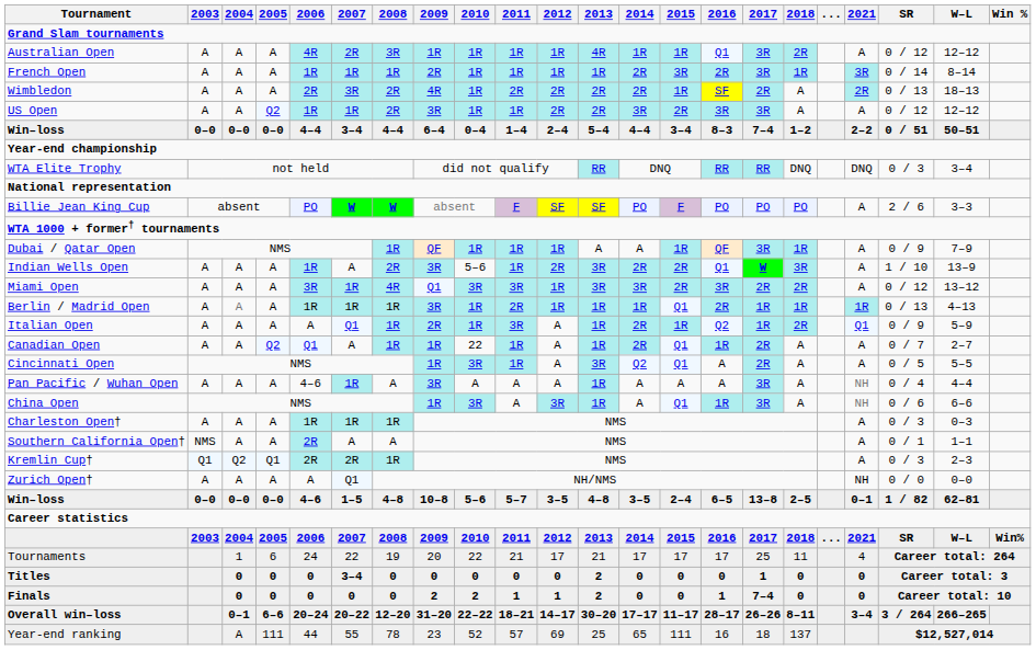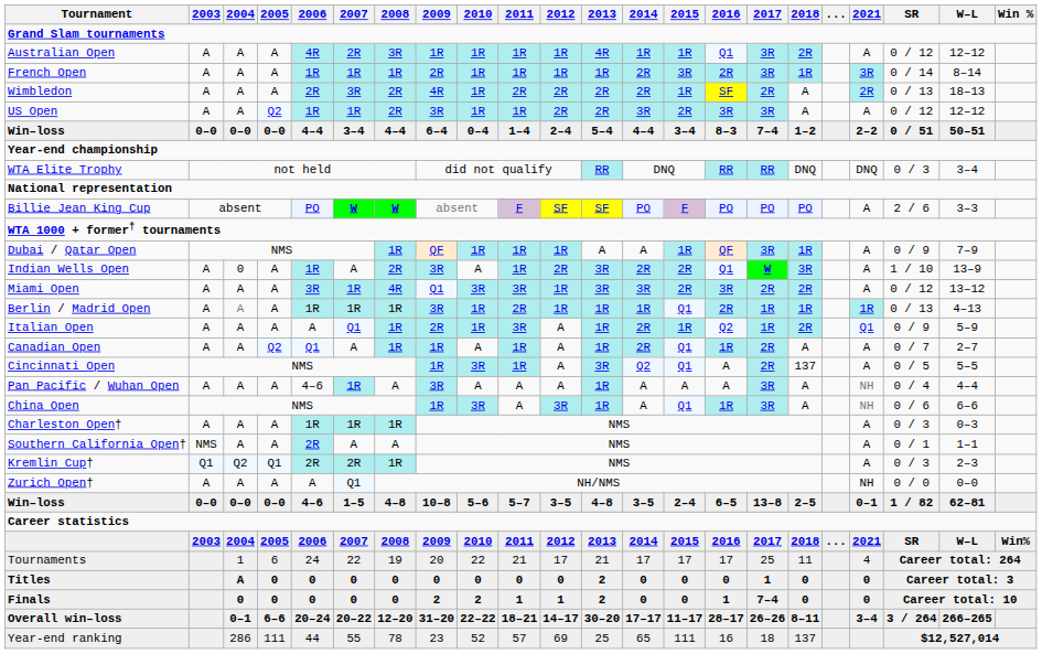 <table class="wikitable nowrap" style=text-align:center;>
 <tr>
 <th>Tournament</th>
 <th><a href='#'>2003</a></th>
 <th><a href='#'>2004</a></th>
 <th><a href='#'>2005</a></th>
 <th><a href='#'>2006</a></th>
 <th><a href='#'>2007</a></th>
 <th><a href='#'>2008</a></th>
 <th><a href='#'>2009</a></th>
 <th><a href='#'>2010</a></th>
 <th><a href='#'>2011</a></th>
 <th><a href='#'>2012</a></th>
 <th><a href='#'>2013</a></th>
 <th><a href='#'>2014</a></th>
 <th><a href='#'>2015</a></th>
 <th><a href='#'>2016</a></th>
 <th><a href='#'>2017</a></th>
 <th><a href='#'>2018</a></th>
 <th>...</th>
 <th><a href='#'>2021</a></th>
 <th>SR</th>
 <th>W–L</th>
 <th>Win %</th>
 </tr>
 <tr>
 <td colspan="22" align="left"><strong><a href='#'>Grand Slam tournaments</a></strong></td>
 </tr>
 <tr>
 <td align=left><a href='#'>Australian Open</a></td>
 <td>A</td>
 <td>A</td>
 <td>A</td>
 <td bgcolor=afeeee><a href='#'>4R</a></td>
 <td bgcolor=afeeee><a href='#'>2R</a></td>
 <td bgcolor=afeeee><a href='#'>3R</a></td>
 <td bgcolor=afeeee><a href='#'>1R</a></td>
 <td bgcolor=afeeee><a href='#'>1R</a></td>
 <td bgcolor=afeeee><a href='#'>1R</a></td>
 <td bgcolor=afeeee><a href='#'>1R</a></td>
 <td bgcolor=afeeee><a href='#'>4R</a></td>
 <td bgcolor=afeeee><a href='#'>1R</a></td>
 <td bgcolor=afeeee><a href='#'>1R</a></td>
 <td bgcolor=f0f8ff><a href='#'>Q1</a></td>
 <td bgcolor=afeeee><a href='#'>3R</a></td>
 <td bgcolor=afeeee><a href='#'>2R</a></td>
 <td></td>
 <td>A</td>
 <td>0 / 12</td>
 <td>12–12</td>
 <td></td>
 </tr>
 <tr>
 <td align=left><a href='#'>French Open</a></td>
 <td>A</td>
 <td>A</td>
 <td>A</td>
 <td bgcolor=afeeee><a href='#'>1R</a></td>
 <td bgcolor=afeeee><a href='#'>1R</a></td>
 <td bgcolor=afeeee><a href='#'>1R</a></td>
 <td bgcolor=afeeee><a href='#'>2R</a></td>
 <td bgcolor=afeeee><a href='#'>1R</a></td>
 <td bgcolor=afeeee><a href='#'>1R</a></td>
 <td bgcolor=afeeee><a href='#'>1R</a></td>
 <td bgcolor=afeeee><a href='#'>1R</a></td>
 <td bgcolor=afeeee><a href='#'>2R</a></td>
 <td bgcolor=afeeee><a href='#'>3R</a></td>
 <td bgcolor=afeeee><a href='#'>2R</a></td>
 <td bgcolor=afeeee><a href='#'>3R</a></td>
 <td bgcolor=afeeee><a href='#'>1R</a></td>
 <td></td>
 <td bgcolor=afeeee><a href='#'>3R</a></td>
 <td>0 / 14</td>
 <td>8–14</td>
 <td></td>
 </tr>
 <tr>
 <td align=left><a href='#'>Wimbledon</a></td>
 <td>A</td>
 <td>A</td>
 <td>A</td>
 <td bgcolor=afeeee><a href='#'>2R</a></td>
 <td bgcolor=afeeee><a href='#'>3R</a></td>
 <td bgcolor=afeeee><a href='#'>2R</a></td>
 <td bgcolor=afeeee><a href='#'>4R</a></td>
 <td bgcolor=afeeee><a href='#'>1R</a></td>
 <td bgcolor=afeeee><a href='#'>2R</a></td>
 <td bgcolor=afeeee><a href='#'>2R</a></td>
 <td bgcolor=afeeee><a href='#'>2R</a></td>
 <td bgcolor=afeeee><a href='#'>2R</a></td>
 <td bgcolor=afeeee><a href='#'>1R</a></td>
 <td bgcolor=yellow><a href='#'>SF</a></td>
 <td bgcolor=afeeee><a href='#'>2R</a></td>
 <td>A</td>
 <td></td>
 <td bgcolor=afeeee><a href='#'>2R</a></td>
 <td>0 / 13</td>
 <td>18–13</td>
 <td></td>
 </tr>
 <tr>
 <td align=left><a href='#'>US Open</a></td>
 <td>A</td>
 <td>A</td>
 <td bgcolor=f0f8ff><a href='#'>Q2</a></td>
 <td bgcolor=afeeee><a href='#'>1R</a></td>
 <td bgcolor=afeeee><a href='#'>1R</a></td>
 <td bgcolor=afeeee><a href='#'>2R</a></td>
 <td bgcolor=afeeee><a href='#'>3R</a></td>
 <td bgcolor=afeeee><a href='#'>1R</a></td>
 <td bgcolor=afeeee><a href='#'>1R</a></td>
 <td bgcolor=afeeee><a href='#'>2R</a></td>
 <td bgcolor=afeeee><a href='#'>2R</a></td>
 <td bgcolor=afeeee><a href='#'>3R</a></td>
 <td bgcolor=afeeee><a href='#'>2R</a></td>
 <td bgcolor=afeeee><a href='#'>3R</a></td>
 <td bgcolor=afeeee><a href='#'>3R</a></td>
 <td>A</td>
 <td></td>
 <td>A</td>
 <td>0 / 12</td>
 <td>12–12</td>
 <td></td>
 </tr>
 <tr style=background:#efefef;font-weight:bold>
 <td style=text-align:left>Win–loss</td>
 <td>0–0</td>
 <td>0–0</td>
 <td>0–0</td>
 <td>4–4</td>
 <td>3–4</td>
 <td>4–4</td>
 <td>6–4</td>
 <td>0–4</td>
 <td>1–4</td>
 <td>2–4</td>
 <td>5–4</td>
 <td>4–4</td>
 <td>3–4</td>
 <td>8–3</td>
 <td>7–4</td>
 <td>1–2</td>
 <td></td>
 <td>2–2</td>
 <td>0 / 51</td>
 <td>50–51</td>
 <td></td>
 </tr>
 <tr>
 <td colspan="22" style="text-align:left"><strong>Year-end championship</strong></td>
 </tr>
 <tr>
 <td align=left><a href='#'>WTA Elite Trophy</a></td>
 <td colspan="6">not held</td>
 <td colspan=4>did not qualify</td>
 <td bgcolor=afeeee><a href='#'>RR</a></td>
 <td colspan=2>DNQ</td>
 <td bgcolor=afeeee><a href='#'>RR</a></td>
 <td bgcolor=afeeee><a href='#'>RR</a></td>
 <td>DNQ</td>
 <td></td>
 <td>DNQ</td>
 <td>0 / 3</td>
 <td>3–4</td>
 <td></td>
 </tr>
 <tr>
 <td colspan="22" align="left"><strong>National representation</strong></td>
 </tr>
 <tr>
 <td align=left><a href='#'>Billie Jean King Cup</a></td>
 <td colspan="3">absent</td>
 <td bgcolor=ecf2ff><a href='#'>PO</a></td>
 <td bgcolor=lime><strong><a href='#'>W</a></strong></td>
 <td bgcolor=lime><strong><a href='#'>W</a></strong></td>
 <td style=color:#767676 colspan=2>absent</td>
 <td bgcolor=thistle><a href='#'>F</a></td>
 <td bgcolor=yellow><a href='#'>SF</a></td>
 <td bgcolor=yellow><a href='#'>SF</a></td>
 <td bgcolor=ecf2ff><a href='#'>PO</a></td>
 <td bgcolor=thistle><a href='#'>F</a></td>
 <td bgcolor=ecf2ff><a href='#'>PO</a></td>
 <td bgcolor=ecf2ff><a href='#'>PO</a></td>
 <td bgcolor=ecf2ff><a href='#'>PO</a></td>
 <td></td>
 <td>A</td>
 <td>2 / 6</td>
 <td>3–3</td>
 <td></td>
 </tr>
 <tr>
 <td colspan="22" style="text-align:left"><strong><a href='#'>WTA 1000</a> + former<sup>†</sup> tournaments</strong></td>
 </tr>
 <tr>
 <td align=left><a href='#'>Dubai</a> / <a href='#'>Qatar Open</a></td>
 <td colspan="5">NMS</td>
 <td bgcolor=afeeee><a href='#'>1R</a></td>
 <td bgcolor=ffebcd><a href='#'>QF</a></td>
 <td bgcolor=afeeee><a href='#'>1R</a></td>
 <td bgcolor=afeeee><a href='#'>1R</a></td>
 <td bgcolor=afeeee><a href='#'>1R</a></td>
 <td>A</td>
 <td>A</td>
 <td bgcolor=afeeee><a href='#'>1R</a></td>
 <td bgcolor=ffebcd><a href='#'>QF</a></td>
 <td bgcolor=afeeee><a href='#'>3R</a></td>
 <td bgcolor=afeeee><a href='#'>1R</a></td>
 <td></td>
 <td>A</td>
 <td>0 / 9</td>
 <td>7–9</td>
 <td></td>
 </tr>
 <tr>
 <td align=left><a href='#'>Indian Wells Open</a></td>
 <td>A</td>
-<td>A</td>
+<td>0</td>
 <td>A</td>
 <td bgcolor=afeeee><a href='#'>1R</a></td>
 <td>A</td>
 <td bgcolor=afeeee><a href='#'>2R</a></td>
 <td bgcolor=afeeee><a href='#'>3R</a></td>
-<td>5–6</td>
+<td>A</td>
 <td bgcolor=afeeee><a href='#'>1R</a></td>
 <td bgcolor=afeeee><a href='#'>2R</a></td>
 <td bgcolor=afeeee><a href='#'>3R</a></td>
 <td bgcolor=afeeee><a href='#'>2R</a></td>
 <td bgcolor=afeeee><a href='#'>2R</a></td>
 <td bgcolor=f0f8ff><a href='#'>Q1</a></td>
 <td bgcolor=lime><strong><a href='#'>W</a></strong></td>
 <td bgcolor=afeeee><a href='#'>3R</a></td>
 <td></td>
 <td>A</td>
 <td>1 / 10</td>
 <td>13–9</td>
 <td></td>
 </tr>
 <tr>
 <td align=left><a href='#'>Miami Open</a></td>
 <td>A</td>
 <td>A</td>
 <td>A</td>
 <td bgcolor=afeeee><a href='#'>3R</a></td>
 <td bgcolor=afeeee><a href='#'>1R</a></td>
 <td bgcolor=afeeee><a href='#'>4R</a></td>
 <td bgcolor=f0f8ff><a href='#'>Q1</a></td>
 <td bgcolor=afeeee><a href='#'>3R</a></td>
 <td bgcolor=afeeee><a href='#'>3R</a></td>
 <td bgcolor=afeeee><a href='#'>1R</a></td>
 <td bgcolor=afeeee><a href='#'>3R</a></td>
 <td bgcolor=afeeee><a href='#'>3R</a></td>
 <td bgcolor=afeeee><a href='#'>2R</a></td>
 <td bgcolor=afeeee><a href='#'>3R</a></td>
 <td bgcolor=afeeee><a href='#'>2R</a></td>
 <td bgcolor=afeeee><a href='#'>2R</a></td>
 <td></td>
 <td>A</td>
 <td>0 / 12</td>
 <td>13–12</td>
 <td></td>
 </tr>
 <tr>
 <td align=left><a href='#'>Berlin</a> / <a href='#'>Madrid Open</a></td>
 <td>A</td>
 <td style="color:#767676">A</td>
 <td>A</td>
 <td bgcolor="afeeee">1R</td>
 <td bgcolor="afeeee">1R</td>
 <td bgcolor="afeeee">1R</td>
 <td bgcolor="afeeee"><a href='#'>3R</a></td>
 <td bgcolor=afeeee><a href='#'>1R</a></td>
 <td bgcolor=afeeee><a href='#'>2R</a></td>
 <td bgcolor=afeeee><a href='#'>1R</a></td>
 <td bgcolor=afeeee><a href='#'>1R</a></td>
 <td bgcolor=afeeee><a href='#'>1R</a></td>
 <td bgcolor=f0f8ff><a href='#'>Q1</a></td>
 <td bgcolor=afeeee><a href='#'>2R</a></td>
 <td bgcolor=afeeee><a href='#'>1R</a></td>
 <td bgcolor=afeeee><a href='#'>1R</a></td>
 <td></td>
 <td bgcolor=afeeee><a href='#'>1R</a></td>
 <td>0 / 13</td>
 <td>4–13</td>
 <td></td>
 </tr>
 <tr>
 <td align=left><a href='#'>Italian Open</a></td>
 <td>A</td>
 <td>A</td>
 <td>A</td>
 <td>A</td>
 <td bgcolor=f0f8ff><a href='#'>Q1</a></td>
 <td bgcolor=afeeee><a href='#'>1R</a></td>
 <td bgcolor=afeeee><a href='#'>2R</a></td>
 <td bgcolor=afeeee><a href='#'>1R</a></td>
 <td bgcolor=afeeee><a href='#'>3R</a></td>
 <td>A</td>
 <td bgcolor=afeeee><a href='#'>1R</a></td>
 <td bgcolor=afeeee><a href='#'>2R</a></td>
 <td bgcolor=afeeee><a href='#'>1R</a></td>
 <td bgcolor=f0f8ff><a href='#'>Q2</a></td>
 <td bgcolor=afeeee><a href='#'>1R</a></td>
 <td bgcolor=afeeee><a href='#'>2R</a></td>
 <td></td>
 <td bgcolor=f0f8ff><a href='#'>Q1</a></td>
 <td>0 / 9</td>
 <td>5–9</td>
 <td></td>
 </tr>
 <tr>
 <td align=left><a href='#'>Canadian Open</a></td>
 <td>A</td>
 <td>A</td>
 <td bgcolor=f0f8ff><a href='#'>Q2</a></td>
 <td bgcolor=f0f8ff><a href='#'>Q1</a></td>
 <td>A</td>
 <td bgcolor=afeeee><a href='#'>1R</a></td>
 <td bgcolor=afeeee><a href='#'>1R</a></td>
-<td>22</td>
+<td>A</td>
 <td bgcolor=afeeee><a href='#'>1R</a></td>
 <td>A</td>
 <td bgcolor=afeeee><a href='#'>1R</a></td>
 <td bgcolor=afeeee><a href='#'>2R</a></td>
 <td bgcolor=f0f8ff><a href='#'>Q1</a></td>
 <td bgcolor=afeeee><a href='#'>1R</a></td>
 <td bgcolor=afeeee><a href='#'>2R</a></td>
 <td>A</td>
 <td></td>
 <td>A</td>
 <td>0 / 7</td>
 <td>2–7</td>
 <td></td>
 </tr>
 <tr>
 <td align=left><a href='#'>Cincinnati Open</a></td>
 <td colspan="6">NMS</td>
 <td bgcolor=afeeee><a href='#'>1R</a></td>
 <td bgcolor=afeeee><a href='#'>3R</a></td>
 <td bgcolor=afeeee><a href='#'>1R</a></td>
 <td>A</td>
 <td bgcolor=afeeee><a href='#'>3R</a></td>
 <td bgcolor=f0f8ff><a href='#'>Q2</a></td>
 <td bgcolor=f0f8ff><a href='#'>Q1</a></td>
 <td>A</td>
 <td bgcolor=afeeee><a href='#'>2R</a></td>
-<td>A</td>
+<td>137</td>
 <td></td>
 <td>A</td>
 <td>0 / 5</td>
 <td>5–5</td>
 <td></td>
 </tr>
 <tr>
 <td align=left><a href='#'>Pan Pacific</a> / <a href='#'>Wuhan Open</a></td>
 <td>A</td>
 <td>A</td>
 <td>A</td>
 <td>4–6</td>
 <td bgcolor=afeeee><a href='#'>1R</a></td>
 <td>A</td>
 <td bgcolor=afeeee><a href='#'>3R</a></td>
 <td>A</td>
 <td>A</td>
 <td>A</td>
 <td bgcolor=afeeee><a href='#'>1R</a></td>
 <td>A</td>
 <td>A</td>
 <td>A</td>
 <td bgcolor=afeeee><a href='#'>3R</a></td>
 <td>A</td>
 <td></td>
 <td style=color:#767676>NH</td>
 <td>0 / 4</td>
 <td>4–4</td>
 <td></td>
 </tr>
 <tr>
 <td align=left><a href='#'>China Open</a></td>
 <td colspan="6">NMS</td>
 <td bgcolor=afeeee><a href='#'>1R</a></td>
 <td bgcolor=afeeee><a href='#'>3R</a></td>
 <td>A</td>
 <td bgcolor=afeeee><a href='#'>3R</a></td>
 <td bgcolor=afeeee><a href='#'>1R</a></td>
 <td>A</td>
 <td bgcolor=f0f8ff><a href='#'>Q1</a></td>
 <td bgcolor=afeeee><a href='#'>1R</a></td>
 <td bgcolor=afeeee><a href='#'>3R</a></td>
 <td>A</td>
 <td></td>
 <td style=color:#767676>NH</td>
 <td>0 / 6</td>
 <td>6–6</td>
 <td></td>
 </tr>
 <tr>
 <td align=left><a href='#'>Charleston Open</a>†</td>
 <td>A</td>
 <td>A</td>
 <td>A</td>
 <td bgcolor=afeeee>1R</td>
 <td bgcolor=afeeee>1R</td>
 <td bgcolor=afeeee>1R</td>
 <td colspan="10">NMS</td>
 <td></td>
 <td>A</td>
 <td>0 / 3</td>
 <td>0–3</td>
 <td></td>
 </tr>
 <tr>
 <td align=left><a href='#'>Southern California Open</a>†</td>
 <td>NMS</td>
 <td>A</td>
 <td>A</td>
 <td bgcolor=afeeee><a href='#'>2R</a></td>
 <td>A</td>
 <td>A</td>
 <td colspan="10">NMS</td>
 <td></td>
 <td>A</td>
 <td>0 / 1</td>
 <td>1–1</td>
 <td></td>
 </tr>
 <tr>
 <td align=left><a href='#'>Kremlin Cup</a>†</td>
 <td bgcolor=f0f8ff>Q1</td>
 <td bgcolor=f0f8ff>Q2</td>
 <td bgcolor=f0f8ff>Q1</td>
 <td bgcolor=afeeee>2R</td>
 <td bgcolor=afeeee>2R</td>
 <td bgcolor=afeeee>1R</td>
 <td colspan="10">NMS</td>
 <td></td>
 <td>A</td>
 <td>0 / 3</td>
 <td>2–3</td>
 <td></td>
 </tr>
 <tr>
 <td align=left><a href='#'>Zurich Open</a>†</td>
 <td>A</td>
 <td>A</td>
 <td>A</td>
 <td>A</td>
 <td bgcolor=f0f8ff>Q1</td>
 <td colspan="11">NH/NMS</td>
 <td></td>
 <td>NH</td>
 <td>0 / 0</td>
 <td>0–0</td>
 <td></td>
 </tr>
 <tr style="background:#efefef;font-weight:bold">
 <td align=left>Win–loss</td>
 <td>0–0</td>
 <td>0–0</td>
 <td>0–0</td>
 <td>4–6</td>
 <td>1–5</td>
 <td>4–8</td>
 <td>10–8</td>
 <td>5–6</td>
 <td>5–7</td>
 <td>3–5</td>
 <td>4–8</td>
 <td>3–5</td>
 <td>2–4</td>
 <td>6–5</td>
 <td>13–8</td>
 <td>2–5</td>
 <td></td>
 <td>0–1</td>
 <td>1 / 82</td>
 <td>62–81</td>
 <td></td>
 </tr>
 <tr>
 <td colspan="22" align="left"><strong>Career statistics</strong></td>
 </tr>
 <tr style="background:#efefef;font-weight:bold">
 <td></td>
 <td><a href='#'>2003</a></td>
 <td><a href='#'>2004</a></td>
 <td><a href='#'>2005</a></td>
 <td><a href='#'>2006</a></td>
 <td><a href='#'>2007</a></td>
 <td><a href='#'>2008</a></td>
 <td><a href='#'>2009</a></td>
 <td><a href='#'>2010</a></td>
 <td><a href='#'>2011</a></td>
 <td><a href='#'>2012</a></td>
 <td><a href='#'>2013</a></td>
 <td><a href='#'>2014</a></td>
 <td><a href='#'>2015</a></td>
 <td><a href='#'>2016</a></td>
 <td><a href='#'>2017</a></td>
 <td><a href='#'>2018</a></td>
 <td>...</td>
 <td><a href='#'>2021</a></td>
 <td>SR</td>
 <td>W–L</td>
 <td>Win%</td>
 </tr>
 <tr style="background:#efefef">
 <td style="text-align:left">Tournaments</td>
 <td></td>
 <td>1</td>
 <td>6</td>
 <td>24</td>
 <td>22</td>
 <td>19</td>
 <td>20</td>
 <td>22</td>
 <td>21</td>
 <td>17</td>
 <td>21</td>
 <td>17</td>
 <td>17</td>
 <td>17</td>
 <td>25</td>
 <td>11</td>
 <td></td>
 <td>4</td>
 <td colspan="3"><strong>Career total: 264</strong></td>
 </tr>
 <tr style="background:#efefef;font-weight:bold">
 <td style="text-align:left">Titles</td>
 <td></td>
+<td>A</td>
 <td>0</td>
 <td>0</td>
 <td>0</td>
-<td>3–4</td>
 <td>0</td>
 <td>0</td>
 <td>0</td>
 <td>0</td>
 <td>0</td>
 <td>2</td>
 <td>0</td>
 <td>0</td>
 <td>0</td>
 <td>1</td>
 <td>0</td>
 <td></td>
 <td>0</td>
 <td colspan="3">Career total: 3</td>
 </tr>
 <tr style="background:#efefef;font-weight:bold">
 <td style="text-align:left">Finals</td>
 <td></td>
 <td>0</td>
 <td>0</td>
 <td>0</td>
 <td>0</td>
 <td>0</td>
 <td>2</td>
 <td>2</td>
 <td>1</td>
 <td>1</td>
 <td>2</td>
 <td>0</td>
 <td>0</td>
 <td>1</td>
 <td>7–4</td>
 <td>0</td>
 <td></td>
 <td>0</td>
 <td colspan="3">Career total: 10</td>
 </tr>
 <tr style="background:#efefef;font-weight:bold">
 <td style="text-align:left">Overall win–loss</td>
 <td></td>
 <td>0–1</td>
 <td>6–6</td>
 <td>20–24</td>
 <td>20–22</td>
 <td>12–20</td>
 <td>31–20</td>
 <td>22–22</td>
 <td>18–21</td>
 <td>14–17</td>
 <td>30–20</td>
 <td>17–17</td>
 <td>11–17</td>
 <td>28–17</td>
 <td>26–26</td>
 <td>8–11</td>
 <td></td>
 <td>3–4</td>
 <td>3 / 264</td>
 <td>266–265</td>
 <td></td>
 </tr>
 <tr style="background:#efefef">
 <td align="left">Year-end ranking</td>
 <td></td>
-<td>A</td>
+<td>286</td>
 <td>111</td>
 <td>44</td>
 <td>55</td>
 <td>78</td>
 <td>23</td>
 <td>52</td>
 <td>57</td>
 <td>69</td>
 <td>25</td>
 <td>65</td>
 <td>111</td>
 <td>16</td>
 <td>18</td>
 <td>137</td>
 <td></td>
 <td></td>
 <td colspan="3"><strong>$12,527,014</strong></td>
 </tr>
 </table>
